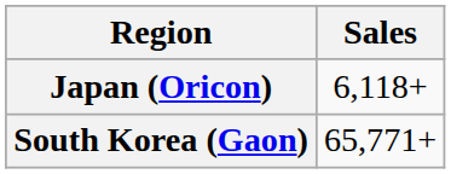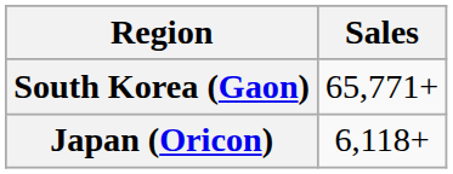 <table class="wikitable plainrowheaders" style="text-align:center;" border="1">
 <tr>
 <th>Region</th>
 <th>Sales</th>
 </tr>
 <tr>
+<th scope=row>South Korea (<a href='#'>Gaon</a>)</th>
+<td>65,771+</td>
+</tr>
+<tr>
 <th scope=row>Japan (<a href='#'>Oricon</a>)</th>
 <td>6,118+</td>
 </tr>
-<tr>
-<th scope=row>South Korea (<a href='#'>Gaon</a>)</th>
-<td>65,771+</td>
-</tr>
 </table>
